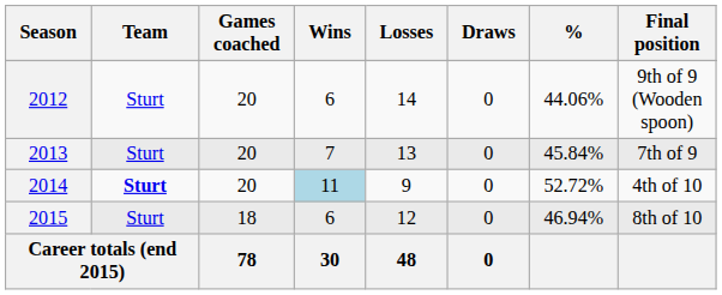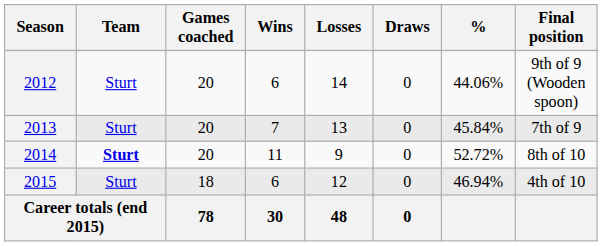 <table class="wikitable sortable"  style="font-size:90%; text-align:center; width:85%;">
 <tr>
 <th width=3%>Season</th>
 <th width=8%>Team</th>
 <th width=3%>Games coached</th>
 <th width=3%>Wins</th>
 <th width=3%>Losses</th>
 <th width=3%>Draws</th>
 <th width=3%>%</th>
 <th width=3%>Final position</th>
 </tr>
 <tr>
 </tr>
 <tr>
 <th scope="row" style="text-align:center; font-weight:normal"><a href='#'>2012</a></th>
 <td style="text-align:center;"><a href='#'>Sturt</a></td>
 <td>20</td>
 <td>6</td>
 <td>14</td>
 <td>0</td>
 <td>44.06%</td>
 <td>9th of 9 (Wooden spoon)</td>
 </tr>
 <tr style="background-color: #EAEAEA">
 <th scope="row" style="text-align:center; font-weight:normal"><a href='#'>2013</a></th>
 <td style="text-align:center;"><a href='#'>Sturt</a></td>
 <td>20</td>
 <td>7</td>
 <td>13</td>
 <td>0</td>
 <td>45.84%</td>
 <td>7th of 9</td>
 </tr>
 <tr>
 <th scope="row" style="text-align:center; font-weight:normal"><a href='#'>2014</a></th>
 <td style="text-align:center;"><strong><a href='#'>Sturt</a></strong></td>
 <td>20</td>
-<td style="background: lightblue;">11</td>
+<td>11</td>
 <td>9</td>
 <td>0</td>
 <td>52.72%</td>
-<td>4th of 10</td>
+<td>8th of 10</td>
 </tr>
 <tr style="background-color: #EAEAEA">
 <th scope="row" style="text-align:center; font-weight:normal"><a href='#'>2015</a></th>
 <td style="text-align:center;"><a href='#'>Sturt</a></td>
 <td>18</td>
 <td>6</td>
 <td>12</td>
 <td>0</td>
 <td>46.94%</td>
-<td>8th of 10</td>
+<td>4th of 10</td>
 </tr>
 <tr class="sortbottom">
 <th colspan=2>Career totals (end 2015)</th>
 <th>78</th>
 <th>30</th>
 <th>48</th>
 <th>0</th>
 <th></th>
 <th></th>
 </tr>
 </table>
